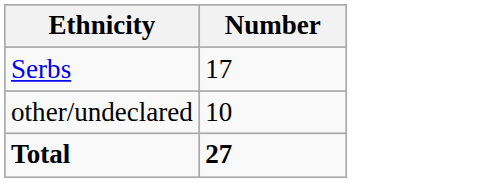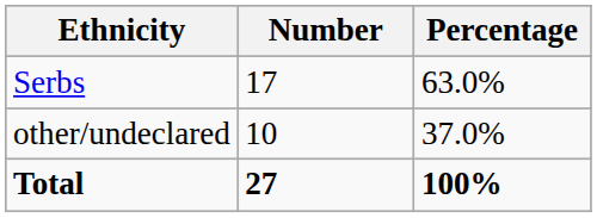 <table class="wikitable">
 <tr>
 <th width="100px">Ethnicity</th>
 <th width="80px">Number</th>
+<th width="80px">Percentage</th>
 </tr>
 <tr>
 <td><a href='#'>Serbs</a></td>
 <td>17</td>
+<td>63.0%</td>
 </tr>
 <tr>
 <td>other/undeclared</td>
 <td>10</td>
+<td>37.0%</td>
 </tr>
 <tr>
 <td><strong>Total</strong></td>
 <td><strong>27</strong></td>
+<td><strong>100%</strong></td>
 </tr>
 </table>
